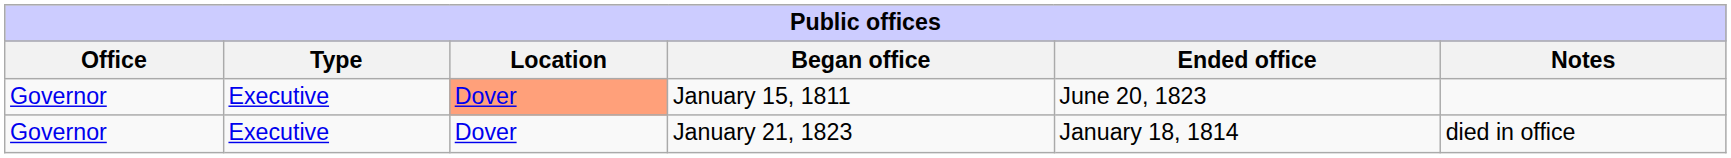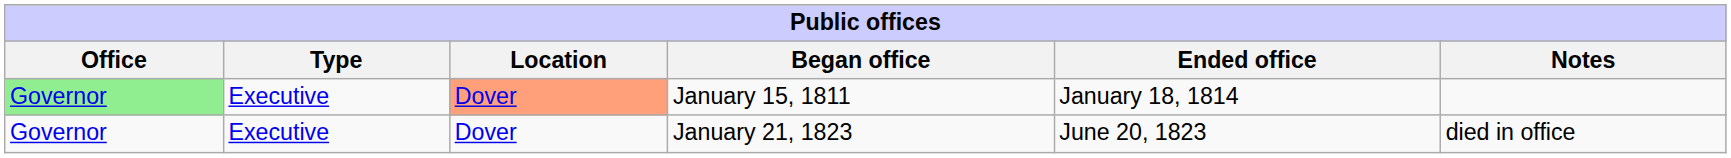 <table class=wikitable style="width: 94%" style="text-align: center;" align="center">
 <tr bgcolor=#cccccc>
 <th colspan=7 style="background: #ccccff;">Public offices</th>
 </tr>
 <tr>
 <th><strong>Office</strong></th>
 <th><strong>Type</strong></th>
 <th><strong>Location</strong></th>
 <th><strong>Began office</strong></th>
 <th><strong>Ended office</strong></th>
 <th><strong>Notes</strong></th>
 </tr>
 <tr>
-<td><a href='#'>Governor</a></td>
+<td style="background: lightgreen;"><a href='#'>Governor</a></td>
 <td><a href='#'>Executive</a></td>
 <td style="background: lightsalmon;"><a href='#'>Dover</a></td>
 <td>January 15, 1811</td>
-<td>June 20, 1823</td>
+<td>January 18, 1814</td>
 <td></td>
 </tr>
 <tr>
 <td><a href='#'>Governor</a></td>
 <td><a href='#'>Executive</a></td>
 <td><a href='#'>Dover</a></td>
 <td>January 21, 1823</td>
-<td>January 18, 1814</td>
+<td>June 20, 1823</td>
 <td>died in office</td>
 </tr>
 </table>
